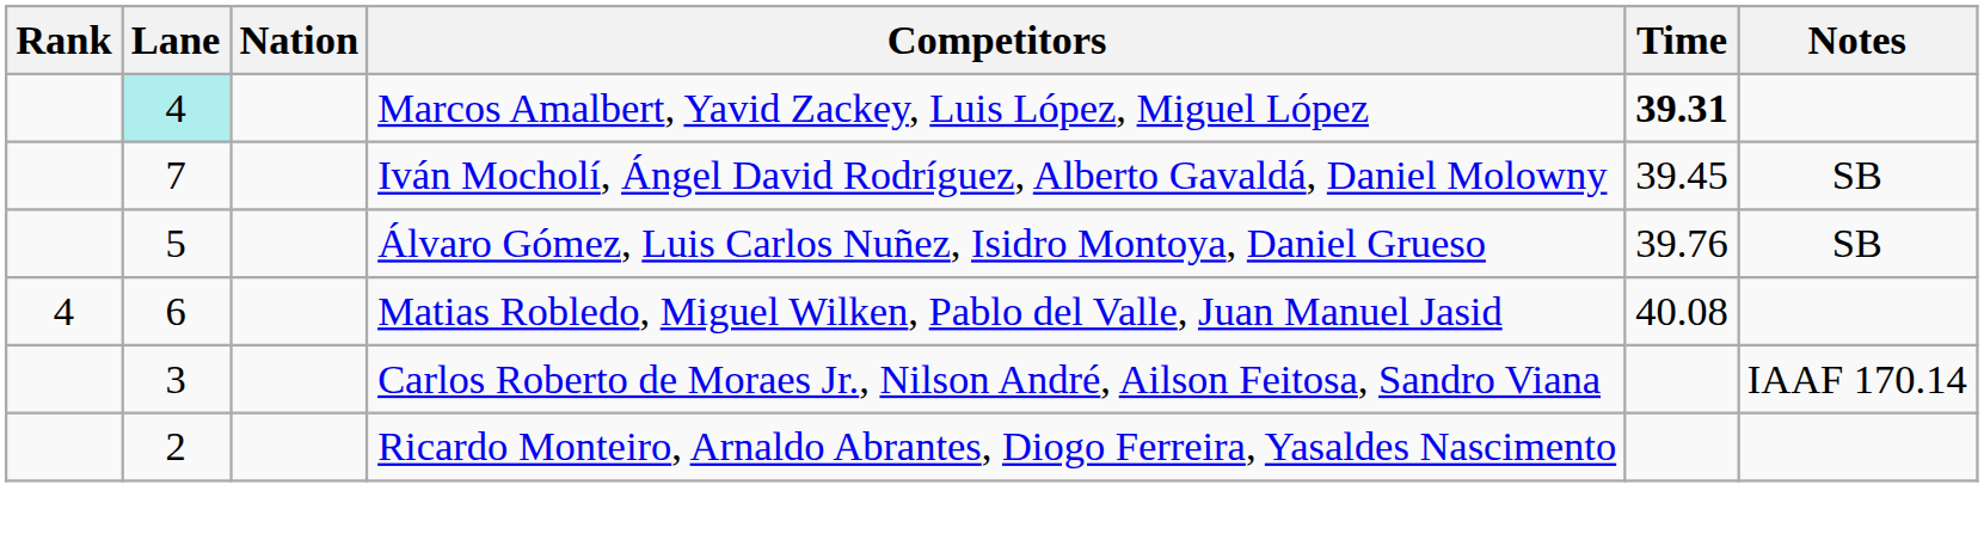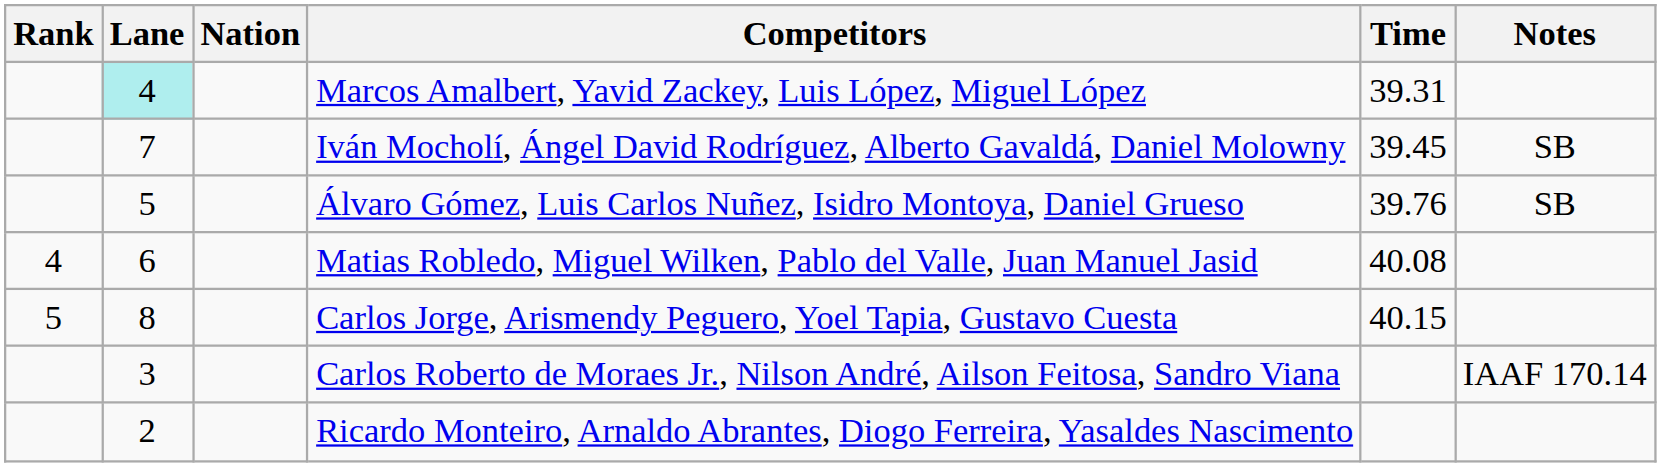 <table class="wikitable sortable" style="text-align:center; font-size:95%">
 <tr>
 <th>Rank</th>
 <th>Lane</th>
 <th>Nation</th>
 <th>Competitors</th>
 <th>Time</th>
 <th>Notes</th>
 </tr>
 <tr>
 <td></td>
 <td style="background: paleturquoise;">4</td>
 <td align=left></td>
 <td align=left><a href='#'>Marcos Amalbert</a>, <a href='#'>Yavid Zackey</a>, <a href='#'>Luis López</a>, <a href='#'>Miguel López</a></td>
-<td><strong>39.31</strong></td>
+<td>39.31</td>
 <td></td>
 </tr>
 <tr>
 <td></td>
 <td>7</td>
 <td align=left></td>
 <td align=left><a href='#'>Iván Mocholí</a>, <a href='#'>Ángel David Rodríguez</a>, <a href='#'>Alberto Gavaldá</a>, <a href='#'>Daniel Molowny</a></td>
 <td>39.45</td>
 <td>SB</td>
 </tr>
 <tr>
 <td></td>
 <td>5</td>
 <td align=left></td>
 <td align=left><a href='#'>Álvaro Gómez</a>, <a href='#'>Luis Carlos Nuñez</a>, <a href='#'>Isidro Montoya</a>, <a href='#'>Daniel Grueso</a></td>
 <td>39.76</td>
 <td>SB</td>
 </tr>
 <tr>
 <td>4</td>
 <td>6</td>
 <td align=left></td>
 <td align=left><a href='#'>Matias Robledo</a>, <a href='#'>Miguel Wilken</a>, <a href='#'>Pablo del Valle</a>, <a href='#'>Juan Manuel Jasid</a></td>
 <td>40.08</td>
 <td></td>
 </tr>
 <tr>
+<td>5</td>
+<td>8</td>
+<td align=left></td>
+<td align=left><a href='#'>Carlos Jorge</a>, <a href='#'>Arismendy Peguero</a>, <a href='#'>Yoel Tapia</a>, <a href='#'>Gustavo Cuesta</a></td>
+<td>40.15</td>
+<td></td>
+</tr>
+<tr>
 <td></td>
 <td>3</td>
 <td align=left></td>
 <td align=left><a href='#'>Carlos Roberto de Moraes Jr.</a>, <a href='#'>Nilson André</a>, <a href='#'>Ailson Feitosa</a>, <a href='#'>Sandro Viana</a></td>
 <td></td>
 <td>IAAF 170.14</td>
 </tr>
 <tr>
 <td></td>
 <td>2</td>
 <td align=left></td>
 <td align=left><a href='#'>Ricardo Monteiro</a>, <a href='#'>Arnaldo Abrantes</a>, <a href='#'>Diogo Ferreira</a>, <a href='#'>Yasaldes Nascimento</a></td>
 <td></td>
 <td></td>
 </tr>
 </table>
